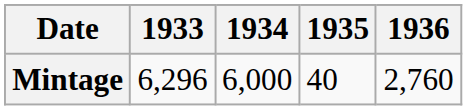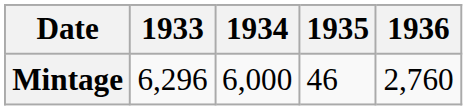 <table class="wikitable">
 <tr>
 <th>Date</th>
 <th>1933</th>
 <th>1934</th>
 <th>1935</th>
 <th>1936</th>
 </tr>
 <tr>
 <th>Mintage</th>
 <td>6,296</td>
 <td>6,000</td>
-<td>40</td>
+<td>46</td>
 <td>2,760</td>
 </tr>
 </table>
